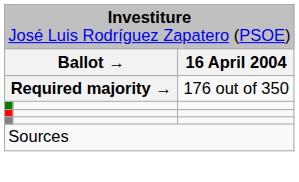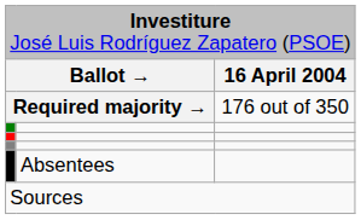 <table class="wikitable" style="text-align:center;">
 <tr>
 <td colspan="3" align="center" bgcolor="#C0C0C0"><strong>Investiture</strong><br><a href='#'>José Luis Rodríguez Zapatero</a> (<a href='#'>PSOE</a>)</td>
 </tr>
 <tr>
 <th colspan="2" width="150px">Ballot →</th>
 <th>16 April 2004</th>
 </tr>
 <tr>
 <th colspan="2">Required majority →</th>
 <td>176 out of 350 </td>
 </tr>
 <tr>
 <th width="1px" style="background:green;"></th>
 <td align="left"></td>
 <td></td>
 </tr>
 <tr>
 <th style="color:inherit;background:red;"></th>
 <td align="left"></td>
 <td></td>
 </tr>
 <tr>
 <th style="color:inherit;background:gray;"></th>
 <td align="left"></td>
 <td></td>
 </tr>
 <tr>
+<th style="color:inherit;background:black;"></th>
+<td align="left"><span>Absentees</span></td>
+<td></td>
+</tr>
+<tr>
 <td align="left" colspan="3">Sources</td>
 </tr>
 </table>
